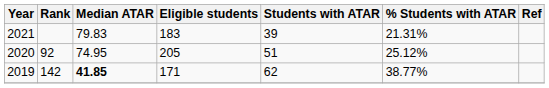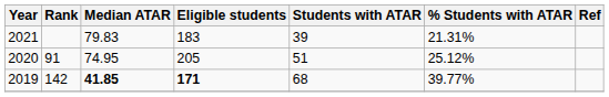 <table class="wikitable sortable">
 <tr>
 <th>Year</th>
 <th>Rank</th>
 <th>Median ATAR</th>
 <th>Eligible students</th>
 <th>Students with ATAR</th>
 <th>% Students with ATAR</th>
 <th>Ref</th>
 </tr>
 <tr>
 <td>2021</td>
 <td></td>
 <td>79.83</td>
 <td>183</td>
 <td>39</td>
 <td>21.31%</td>
 <td></td>
 </tr>
 <tr>
 <td>2020</td>
-<td>92</td>
+<td>91</td>
 <td>74.95</td>
 <td>205</td>
 <td>51</td>
 <td>25.12%</td>
 <td></td>
 </tr>
 <tr>
 <td>2019</td>
 <td>142</td>
 <td><strong>41.85</strong></td>
-<td>171</td>
-<td>62</td>
-<td>38.77%</td>
+<td><strong>171</strong></td>
+<td>68</td>
+<td>39.77%</td>
 <td></td>
 </tr>
 <tr>
 </tr>
 </table>
